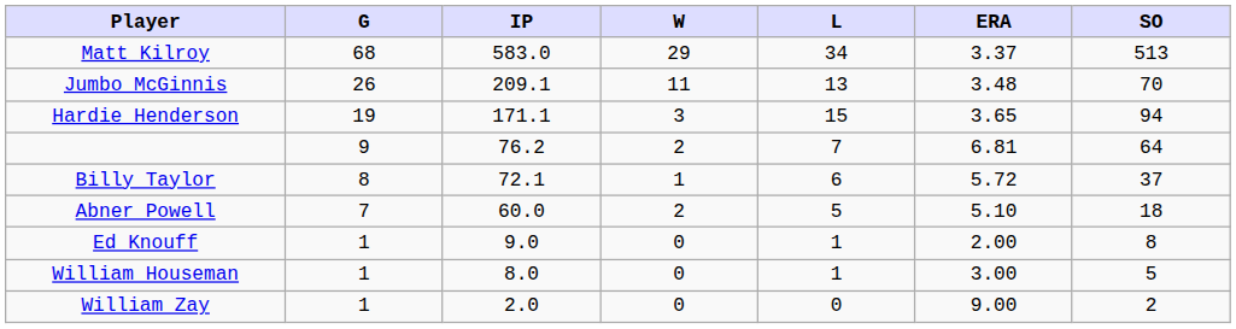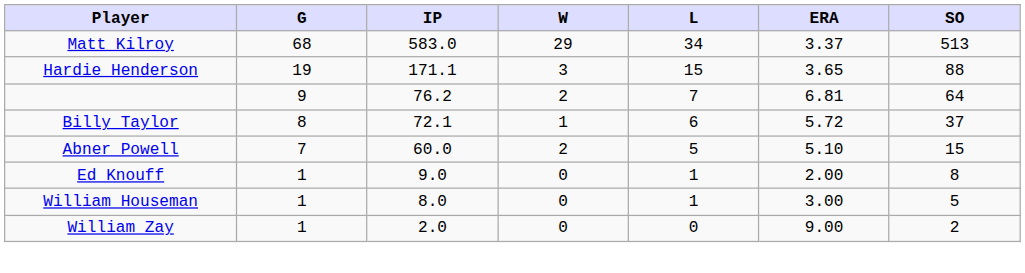 <table class="wikitable sortable">
 <tr>
 <th style="background:#ddf; width:16%;">Player</th>
 <th style="background:#ddf; width:9%;">G</th>
 <th style="background:#ddf; width:9%;">IP</th>
 <th style="background:#ddf; width:9%;">W</th>
 <th style="background:#ddf; width:9%;">L</th>
 <th style="background:#ddf; width:9%;">ERA</th>
 <th style="background:#ddf; width:9%;">SO</th>
 </tr>
 <tr style="text-align:center;">
 <td><a href='#'>Matt Kilroy</a></td>
 <td>68</td>
 <td>583.0</td>
 <td>29</td>
 <td>34</td>
 <td>3.37</td>
 <td>513</td>
 </tr>
 <tr align=center>
-<td><a href='#'>Jumbo McGinnis</a></td>
-<td>26</td>
-<td>209.1</td>
-<td>11</td>
-<td>13</td>
-<td>3.48</td>
-<td>70</td>
-</tr>
-<tr align=center>
 <td><a href='#'>Hardie Henderson</a></td>
 <td>19</td>
 <td>171.1</td>
 <td>3</td>
 <td>15</td>
 <td>3.65</td>
-<td>94</td>
+<td>88</td>
 </tr>
 <tr align=center>
 <td></td>
 <td>9</td>
 <td>76.2</td>
 <td>2</td>
 <td>7</td>
 <td>6.81</td>
 <td>64</td>
 </tr>
 <tr align=center>
 <td><a href='#'>Billy Taylor</a></td>
 <td>8</td>
 <td>72.1</td>
 <td>1</td>
 <td>6</td>
 <td>5.72</td>
 <td>37</td>
 </tr>
 <tr align=center>
 <td><a href='#'>Abner Powell</a></td>
 <td>7</td>
 <td>60.0</td>
 <td>2</td>
 <td>5</td>
 <td>5.10</td>
-<td>18</td>
+<td>15</td>
 </tr>
 <tr align=center>
 <td><a href='#'>Ed Knouff</a></td>
 <td>1</td>
 <td>9.0</td>
 <td>0</td>
 <td>1</td>
 <td>2.00</td>
 <td>8</td>
 </tr>
 <tr align=center>
 <td><a href='#'>William Houseman</a></td>
 <td>1</td>
 <td>8.0</td>
 <td>0</td>
 <td>1</td>
 <td>3.00</td>
 <td>5</td>
 </tr>
 <tr align=center>
 <td><a href='#'>William Zay</a></td>
 <td>1</td>
 <td>2.0</td>
 <td>0</td>
 <td>0</td>
 <td>9.00</td>
 <td>2</td>
 </tr>
 </table>
